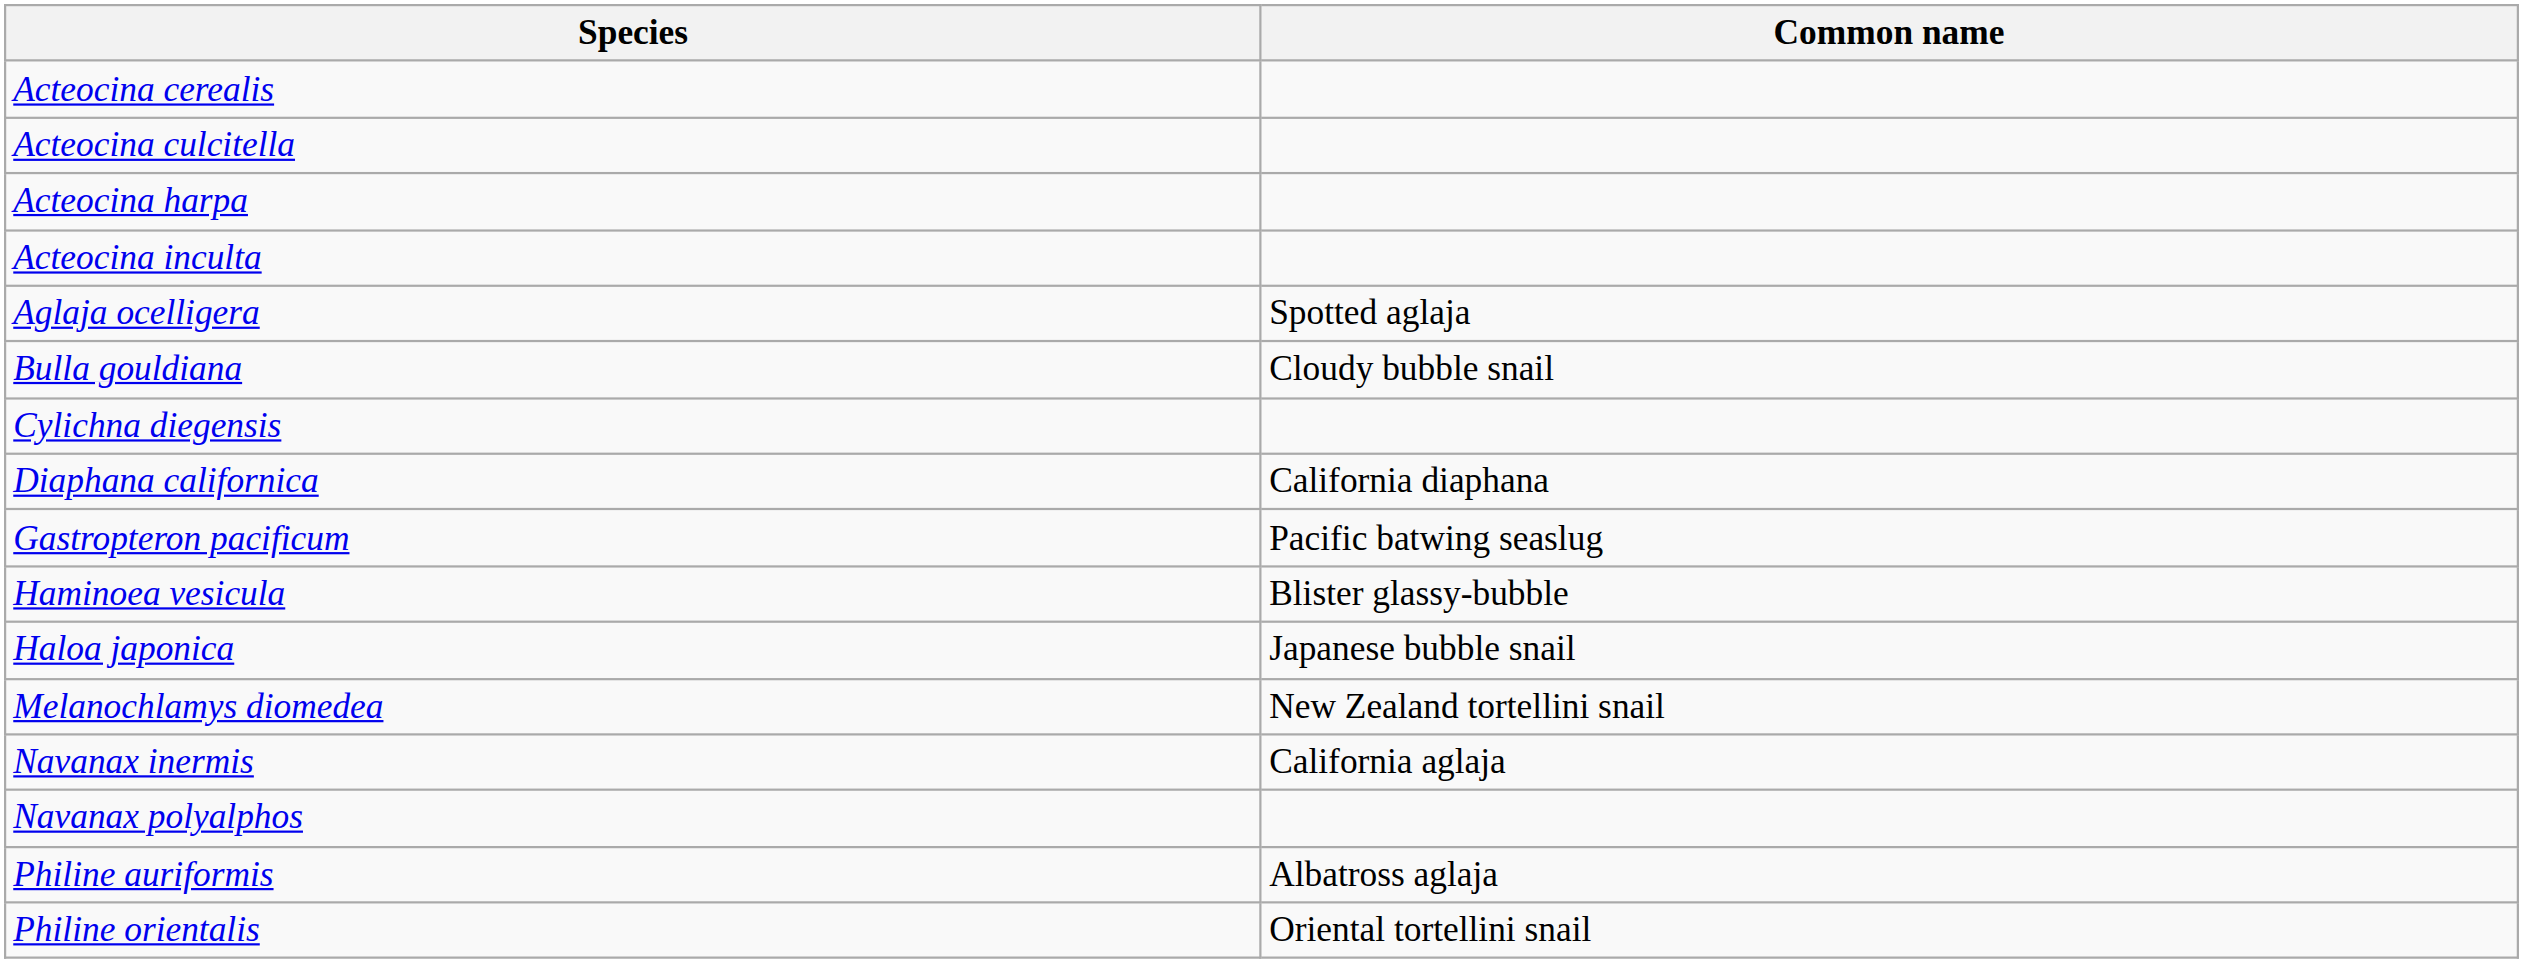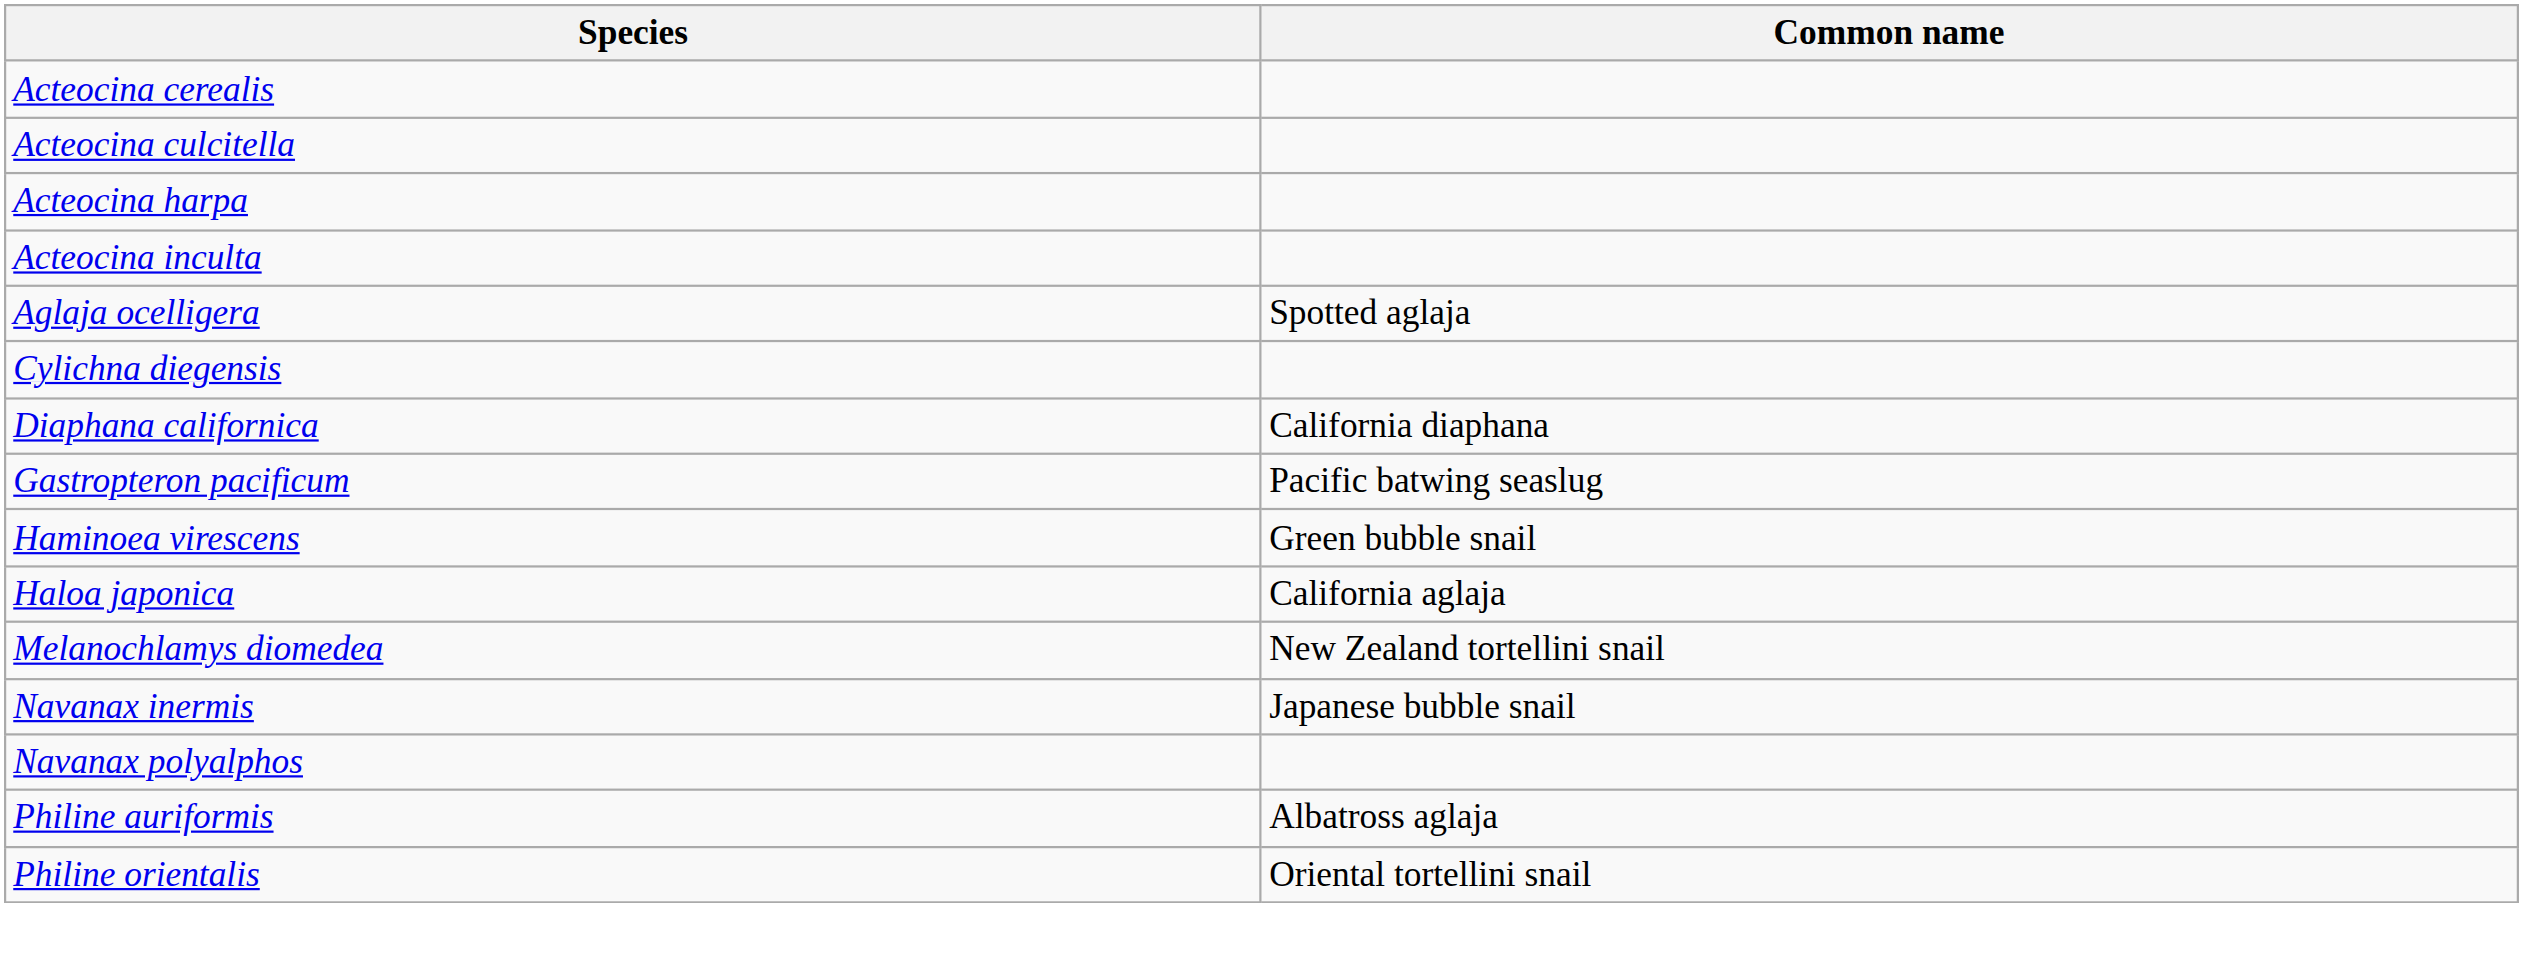 <table width=90% class="wikitable">
 <tr>
 <th width=25%>Species</th>
 <th width=25%>Common name</th>
 </tr>
 <tr>
 <td><em><a href='#'>Acteocina cerealis</a></em></td>
 <td></td>
 </tr>
 <tr>
 <td><em><a href='#'>Acteocina culcitella</a></em></td>
 <td></td>
 </tr>
 <tr>
 <td><em><a href='#'>Acteocina harpa</a></em></td>
 <td></td>
 </tr>
 <tr>
 <td><em><a href='#'>Acteocina inculta</a></em></td>
 <td></td>
 </tr>
 <tr>
 <td><em><a href='#'>Aglaja ocelligera</a></em></td>
 <td>Spotted aglaja</td>
 </tr>
 <tr>
-<td><em><a href='#'>Bulla gouldiana</a></em></td>
-<td>Cloudy bubble snail</td>
-</tr>
-<tr>
 <td><em><a href='#'>Cylichna diegensis</a></em></td>
 <td></td>
 </tr>
 <tr>
 <td><em><a href='#'>Diaphana californica</a></em></td>
 <td>California diaphana</td>
 </tr>
 <tr>
 <td><em><a href='#'>Gastropteron pacificum</a></em></td>
 <td>Pacific batwing seaslug</td>
 </tr>
 <tr>
-<td><em><a href='#'>Haminoea vesicula</a></em></td>
-<td>Blister glassy-bubble</td>
+<td><em><a href='#'>Haminoea virescens</a></em></td>
+<td>Green bubble snail</td>
 </tr>
 <tr>
 <td><em><a href='#'>Haloa japonica</a></em></td>
-<td>Japanese bubble snail</td>
+<td>California aglaja</td>
 </tr>
 <tr>
 <td><em><a href='#'>Melanochlamys diomedea</a></em></td>
 <td>New Zealand tortellini snail</td>
 </tr>
 <tr>
 <td><em><a href='#'>Navanax inermis</a></em></td>
-<td>California aglaja</td>
+<td>Japanese bubble snail</td>
 </tr>
 <tr>
 <td><em><a href='#'>Navanax polyalphos</a></em></td>
 <td></td>
 </tr>
 <tr>
 <td><em><a href='#'>Philine auriformis</a></em></td>
 <td>Albatross aglaja</td>
 </tr>
 <tr>
 <td><em><a href='#'>Philine orientalis</a></em></td>
 <td>Oriental tortellini snail</td>
 </tr>
 </table>
